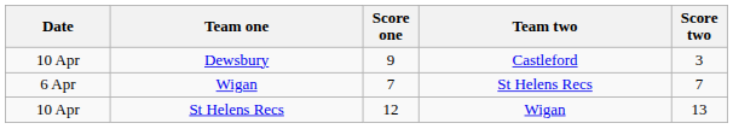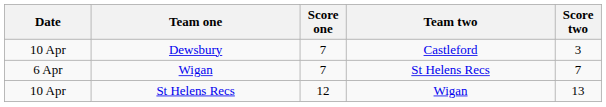 <table class="wikitable" style="text-align: center">
 <tr>
 <th width=100>Date</th>
 <th width=250>Team one</th>
 <th width=50>Score one</th>
 <th width=250>Team two</th>
 <th width=50>Score two</th>
 </tr>
 <tr>
 <td>10 Apr</td>
 <td><a href='#'>Dewsbury</a></td>
-<td>9</td>
+<td>7</td>
 <td><a href='#'>Castleford</a></td>
 <td>3</td>
 </tr>
 <tr>
 <td>6 Apr</td>
 <td><a href='#'>Wigan</a></td>
 <td>7</td>
 <td><a href='#'>St Helens Recs</a></td>
 <td>7</td>
 </tr>
 <tr>
 <td>10 Apr</td>
 <td><a href='#'>St Helens Recs</a></td>
 <td>12</td>
 <td><a href='#'>Wigan</a></td>
 <td>13</td>
 </tr>
 </table>
